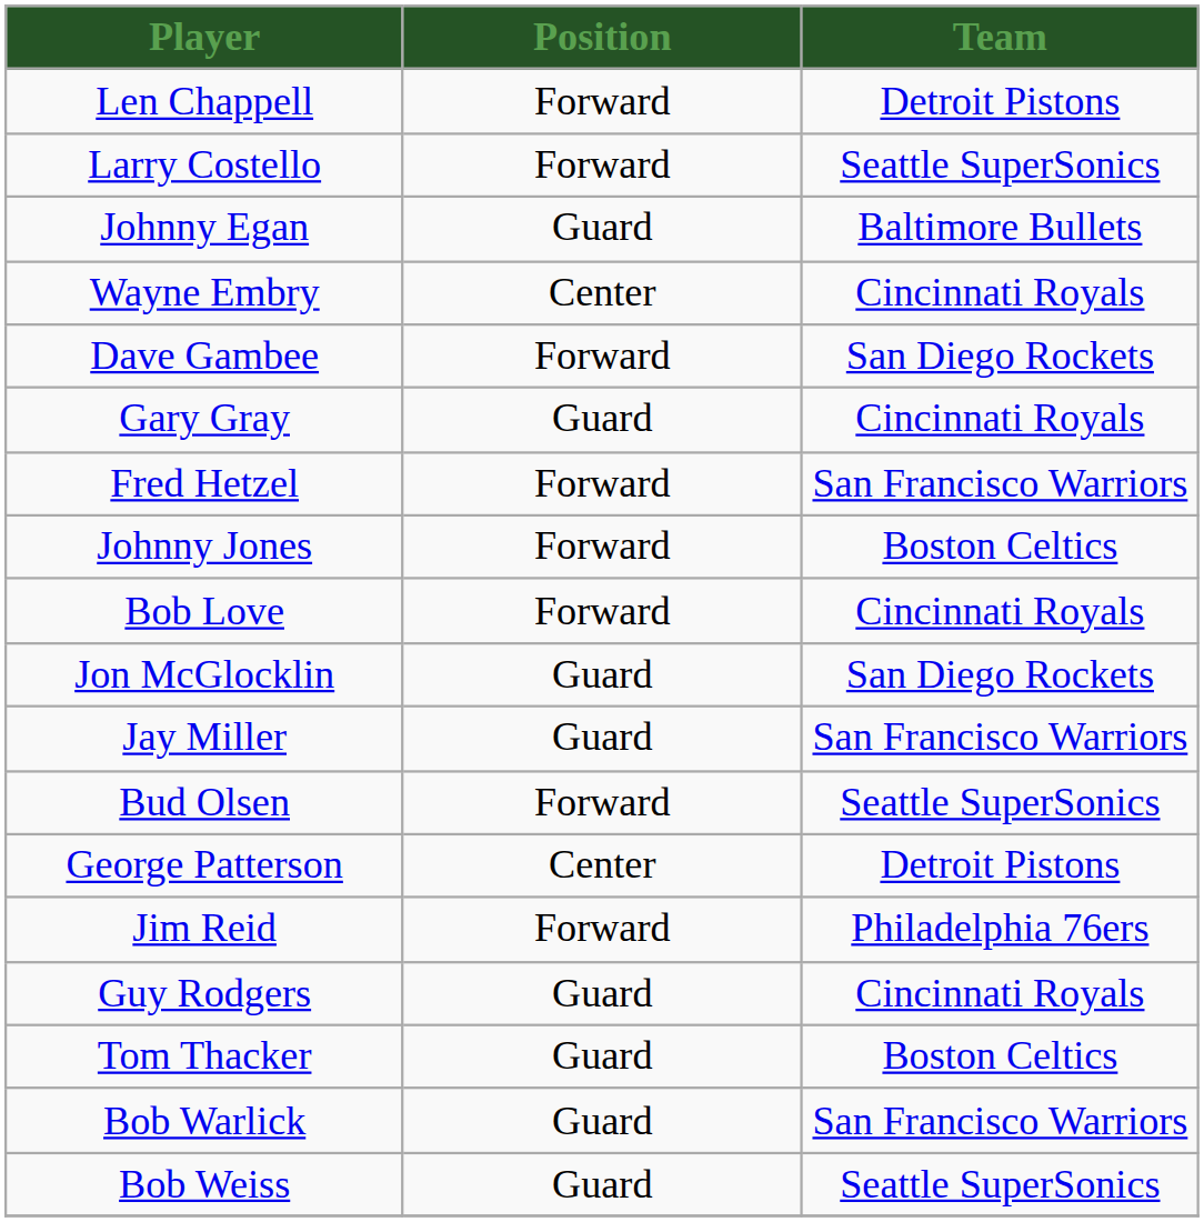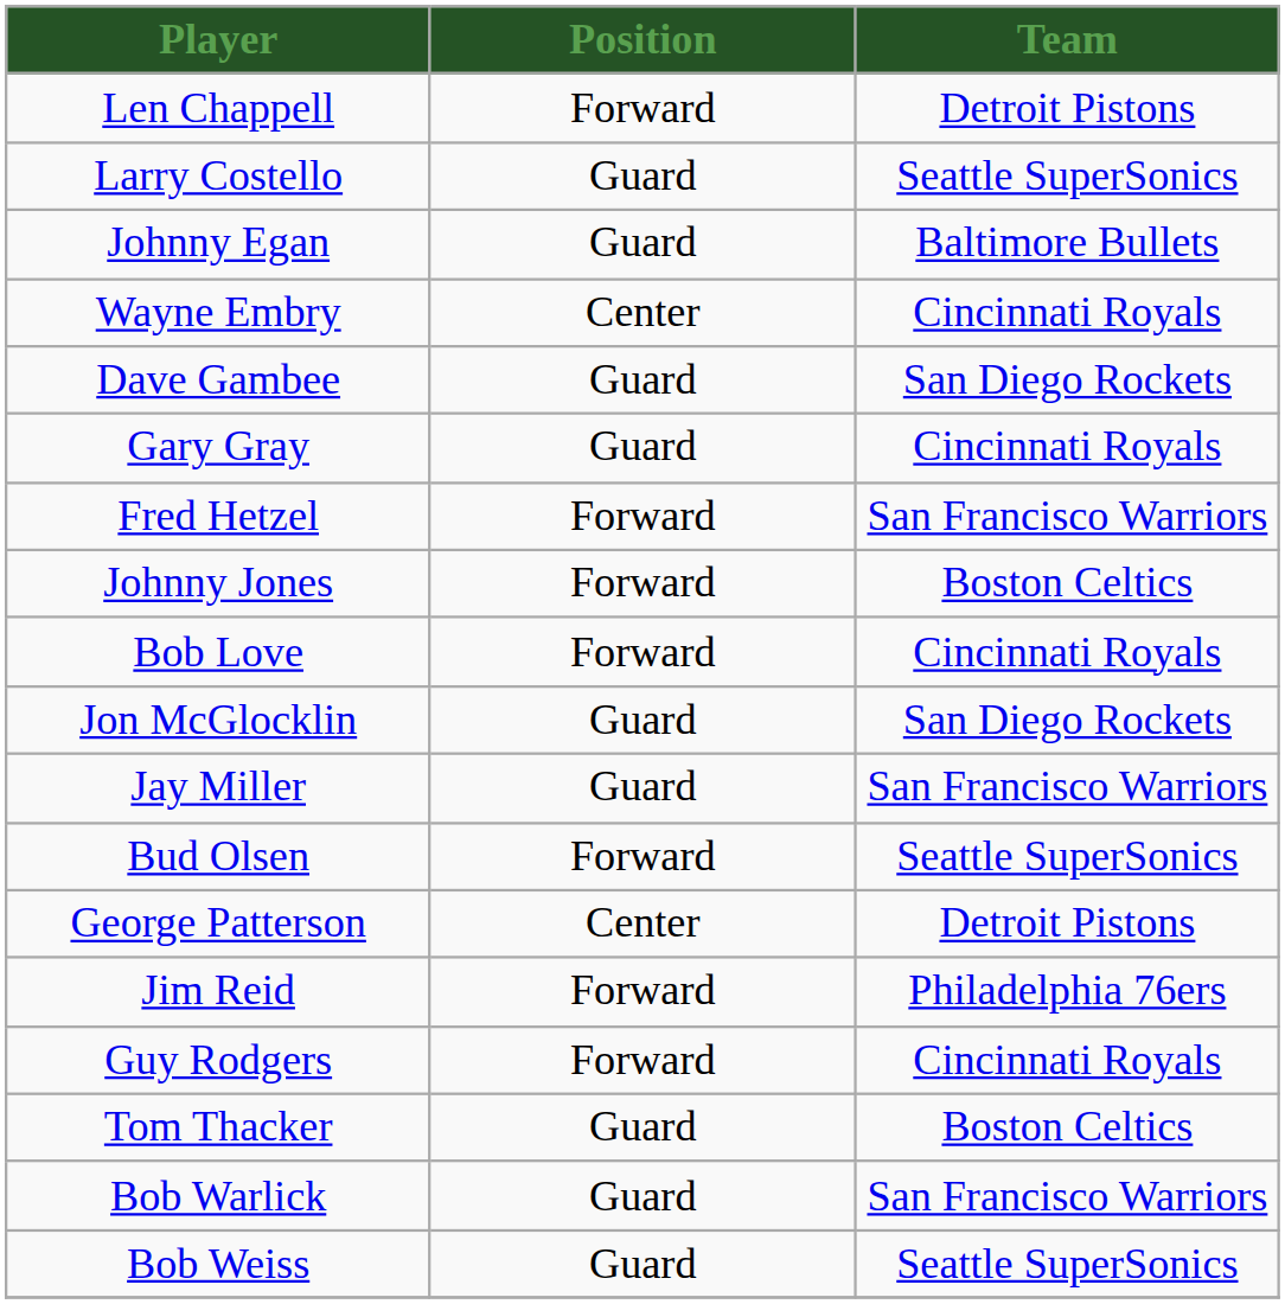 <table class="wikitable sortable sortable">
 <tr>
 <th style="background:#255325; color:#59A04F" width="33%">Player</th>
 <th style="background:#255325; color:#59A04F" width="33%">Position</th>
 <th style="background:#255325; color:#59A04F" width="33%">Team</th>
 </tr>
 <tr align="center">
 <td><a href='#'>Len Chappell</a></td>
 <td>Forward</td>
 <td><a href='#'>Detroit Pistons</a></td>
 </tr>
 <tr align="center">
 <td><a href='#'>Larry Costello</a></td>
-<td>Forward</td>
+<td>Guard</td>
 <td><a href='#'>Seattle SuperSonics</a></td>
 </tr>
 <tr align="center">
 <td><a href='#'>Johnny Egan</a></td>
 <td>Guard</td>
 <td><a href='#'>Baltimore Bullets</a></td>
 </tr>
 <tr align="center">
 <td><a href='#'>Wayne Embry</a></td>
 <td>Center</td>
 <td><a href='#'>Cincinnati Royals</a></td>
 </tr>
 <tr align="center">
 <td><a href='#'>Dave Gambee</a></td>
-<td>Forward</td>
+<td>Guard</td>
 <td><a href='#'>San Diego Rockets</a></td>
 </tr>
 <tr align="center">
 <td><a href='#'>Gary Gray</a></td>
 <td>Guard</td>
 <td><a href='#'>Cincinnati Royals</a></td>
 </tr>
 <tr align="center">
 <td><a href='#'>Fred Hetzel</a></td>
 <td>Forward</td>
 <td><a href='#'>San Francisco Warriors</a></td>
 </tr>
 <tr align="center">
 <td><a href='#'>Johnny Jones</a></td>
 <td>Forward</td>
 <td><a href='#'>Boston Celtics</a></td>
 </tr>
 <tr align="center">
 <td><a href='#'>Bob Love</a></td>
 <td>Forward</td>
 <td><a href='#'>Cincinnati Royals</a></td>
 </tr>
 <tr align="center">
 <td><a href='#'>Jon McGlocklin</a></td>
 <td>Guard</td>
 <td><a href='#'>San Diego Rockets</a></td>
 </tr>
 <tr align="center">
 <td><a href='#'>Jay Miller</a></td>
 <td>Guard</td>
 <td><a href='#'>San Francisco Warriors</a></td>
 </tr>
 <tr align="center">
 <td><a href='#'>Bud Olsen</a></td>
 <td>Forward</td>
 <td><a href='#'>Seattle SuperSonics</a></td>
 </tr>
 <tr align="center">
 <td><a href='#'>George Patterson</a></td>
 <td>Center</td>
 <td><a href='#'>Detroit Pistons</a></td>
 </tr>
 <tr align="center">
 <td><a href='#'>Jim Reid</a></td>
 <td>Forward</td>
 <td><a href='#'>Philadelphia 76ers</a></td>
 </tr>
 <tr align="center">
 <td><a href='#'>Guy Rodgers</a></td>
-<td>Guard</td>
+<td>Forward</td>
 <td><a href='#'>Cincinnati Royals</a></td>
 </tr>
 <tr align="center">
 <td><a href='#'>Tom Thacker</a></td>
 <td>Guard</td>
 <td><a href='#'>Boston Celtics</a></td>
 </tr>
 <tr align="center">
 <td><a href='#'>Bob Warlick</a></td>
 <td>Guard</td>
 <td><a href='#'>San Francisco Warriors</a></td>
 </tr>
 <tr align="center">
 <td><a href='#'>Bob Weiss</a></td>
 <td>Guard</td>
 <td><a href='#'>Seattle SuperSonics</a></td>
 </tr>
 <tr align="center">
 </tr>
 </table>
